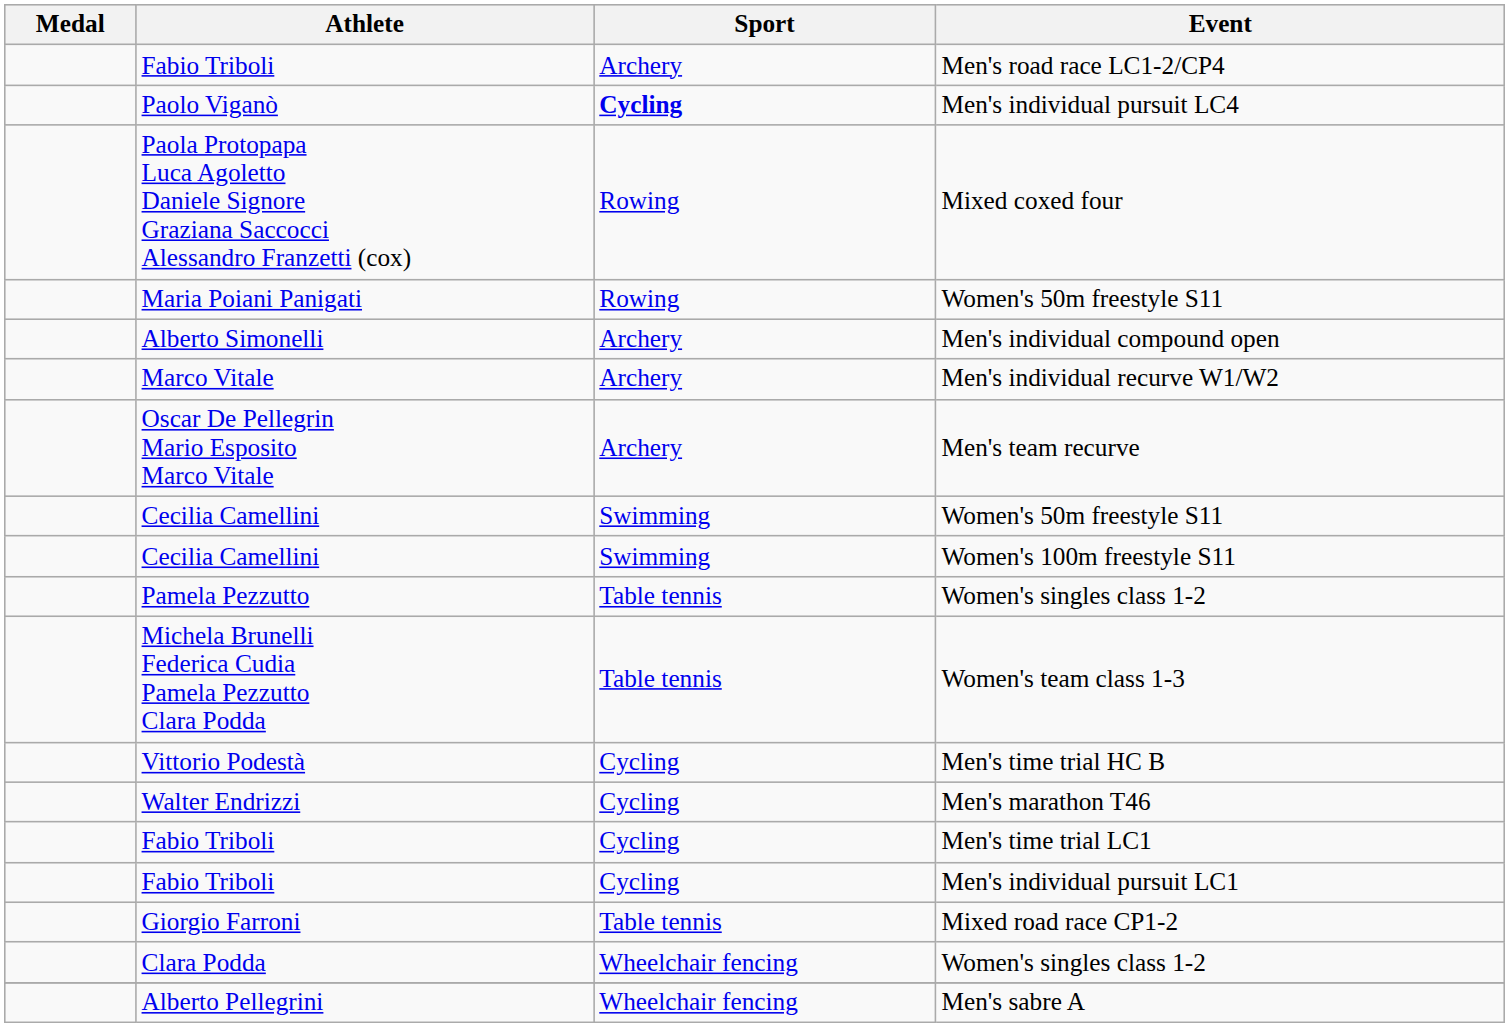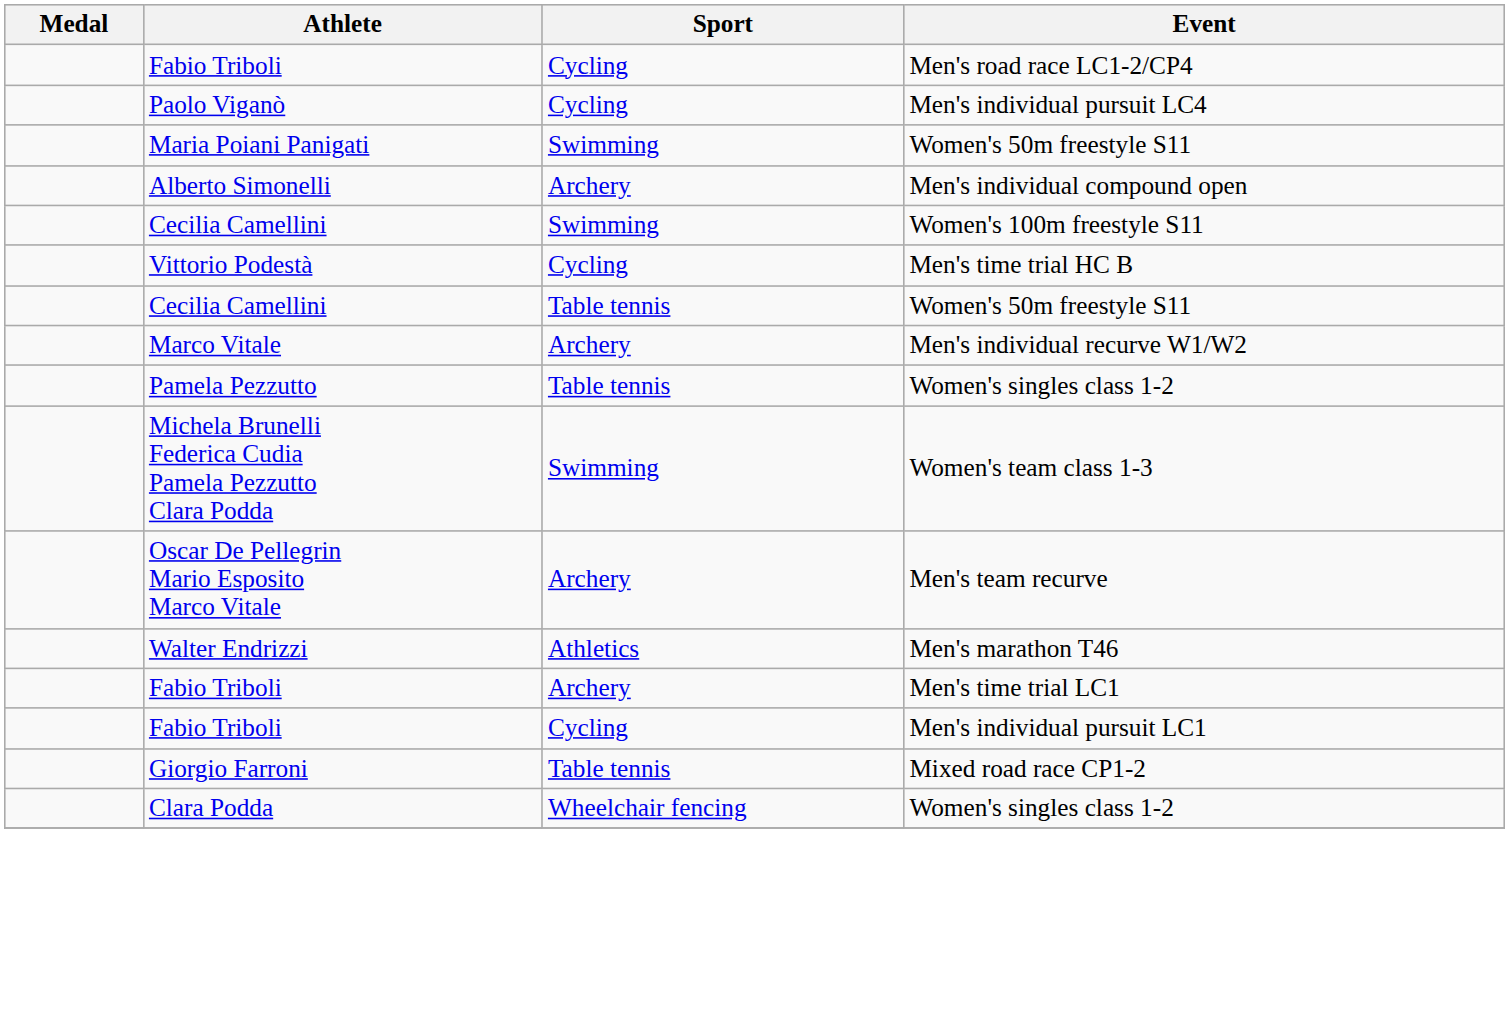 <table class="wikitable sortable" width=60% style="font-size:100%; text-align:left;">
 <tr>
 <th>Medal</th>
 <th>Athlete</th>
 <th>Sport</th>
 <th>Event</th>
 </tr>
 <tr>
 <td></td>
 <td><a href='#'>Fabio Triboli</a></td>
-<td><a href='#'>Archery</a></td>
+<td><a href='#'>Cycling</a></td>
 <td>Men's road race LC1-2/CP4</td>
 </tr>
 <tr>
 <td></td>
 <td><a href='#'>Paolo Viganò</a></td>
-<td><strong><a href='#'>Cycling</a></strong></td>
+<td><a href='#'>Cycling</a></td>
 <td>Men's individual pursuit LC4</td>
 </tr>
 <tr>
 <td></td>
-<td><a href='#'>Paola Protopapa</a><br><a href='#'>Luca Agoletto</a><br><a href='#'>Daniele Signore</a><br><a href='#'>Graziana Saccocci</a><br> <a href='#'>Alessandro Franzetti</a> (cox)</td>
-<td><a href='#'>Rowing</a></td>
-<td>Mixed coxed four</td>
-</tr>
-<tr>
-<td></td>
 <td><a href='#'>Maria Poiani Panigati</a></td>
-<td><a href='#'>Rowing</a></td>
+<td><a href='#'>Swimming</a></td>
 <td>Women's 50m freestyle S11</td>
 </tr>
 <tr>
 <td></td>
 <td><a href='#'>Alberto Simonelli</a></td>
 <td><a href='#'>Archery</a></td>
 <td>Men's individual compound open</td>
 </tr>
 <tr>
 <td></td>
-<td><a href='#'>Marco Vitale</a></td>
-<td><a href='#'>Archery</a></td>
-<td>Men's individual recurve W1/W2</td>
+<td><a href='#'>Cecilia Camellini</a></td>
+<td><a href='#'>Swimming</a></td>
+<td>Women's 100m freestyle S11</td>
 </tr>
 <tr>
 <td></td>
-<td><a href='#'>Oscar De Pellegrin</a><br><a href='#'>Mario Esposito</a><br><a href='#'>Marco Vitale</a></td>
-<td><a href='#'>Archery</a></td>
-<td>Men's team recurve</td>
+<td><a href='#'>Vittorio Podestà</a></td>
+<td><a href='#'>Cycling</a></td>
+<td>Men's time trial HC B</td>
 </tr>
 <tr>
 <td></td>
 <td><a href='#'>Cecilia Camellini</a></td>
-<td><a href='#'>Swimming</a></td>
+<td><a href='#'>Table tennis</a></td>
 <td>Women's 50m freestyle S11</td>
 </tr>
 <tr>
 <td></td>
-<td><a href='#'>Cecilia Camellini</a></td>
-<td><a href='#'>Swimming</a></td>
-<td>Women's 100m freestyle S11</td>
+<td><a href='#'>Marco Vitale</a></td>
+<td><a href='#'>Archery</a></td>
+<td>Men's individual recurve W1/W2</td>
 </tr>
 <tr>
 <td></td>
 <td><a href='#'>Pamela Pezzutto</a></td>
 <td><a href='#'>Table tennis</a></td>
 <td>Women's singles class 1-2</td>
 </tr>
 <tr>
 <td></td>
 <td><a href='#'>Michela Brunelli</a><br><a href='#'>Federica Cudia</a><br><a href='#'>Pamela Pezzutto</a><br><a href='#'>Clara Podda</a></td>
-<td><a href='#'>Table tennis</a></td>
+<td><a href='#'>Swimming</a></td>
 <td>Women's team class 1-3</td>
 </tr>
 <tr>
 <td></td>
-<td><a href='#'>Vittorio Podestà</a></td>
-<td><a href='#'>Cycling</a></td>
-<td>Men's time trial HC B</td>
+<td><a href='#'>Oscar De Pellegrin</a><br><a href='#'>Mario Esposito</a><br><a href='#'>Marco Vitale</a></td>
+<td><a href='#'>Archery</a></td>
+<td>Men's team recurve</td>
 </tr>
 <tr>
 <td></td>
 <td><a href='#'>Walter Endrizzi</a></td>
-<td><a href='#'>Cycling</a></td>
+<td><a href='#'>Athletics</a></td>
 <td>Men's marathon T46</td>
 </tr>
 <tr>
 <td></td>
 <td><a href='#'>Fabio Triboli</a></td>
-<td><a href='#'>Cycling</a></td>
+<td><a href='#'>Archery</a></td>
 <td>Men's time trial LC1</td>
 </tr>
 <tr>
 <td></td>
 <td><a href='#'>Fabio Triboli</a></td>
 <td><a href='#'>Cycling</a></td>
 <td>Men's individual pursuit LC1</td>
 </tr>
 <tr>
 <td></td>
 <td><a href='#'>Giorgio Farroni</a></td>
 <td><a href='#'>Table tennis</a></td>
 <td>Mixed road race CP1-2</td>
 </tr>
 <tr>
 <td></td>
 <td><a href='#'>Clara Podda</a></td>
 <td><a href='#'>Wheelchair fencing</a></td>
 <td>Women's singles class 1-2</td>
 </tr>
 <tr>
 </tr>
-<tr>
-<td></td>
-<td><a href='#'>Alberto Pellegrini</a></td>
-<td><a href='#'>Wheelchair fencing</a></td>
-<td>Men's sabre A</td>
-</tr>
 </table>
